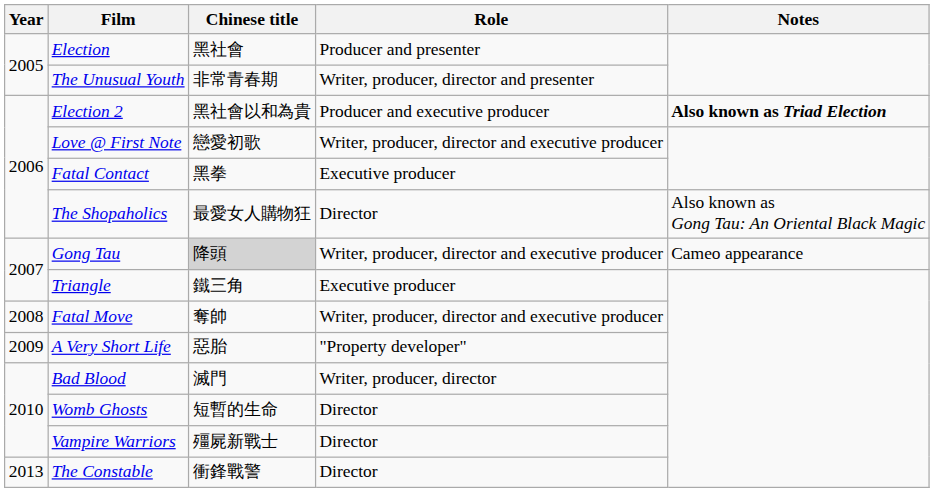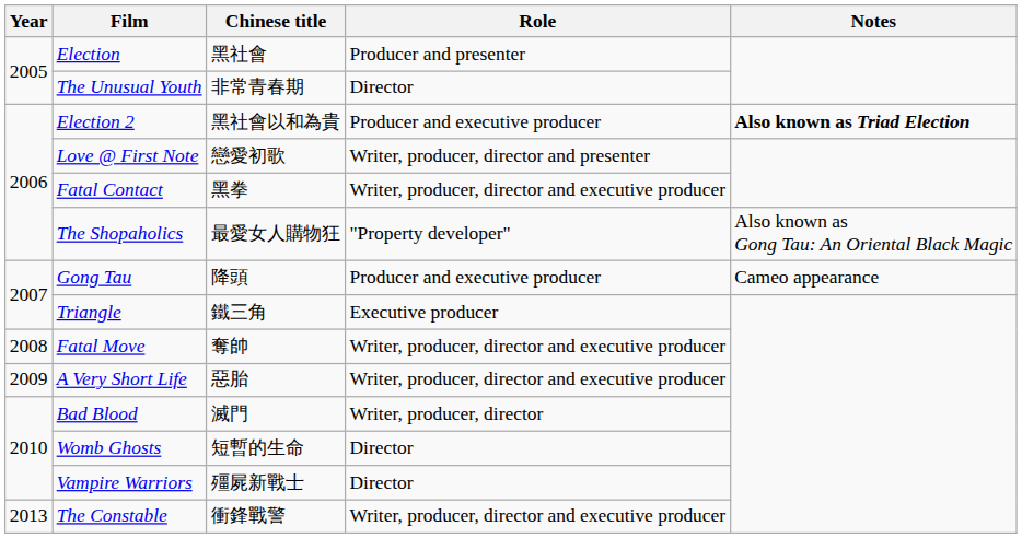 <table class="wikitable" style="font-size: 90%;">
 <tr>
 <th>Year</th>
 <th>Film</th>
 <th>Chinese title</th>
 <th>Role</th>
 <th>Notes</th>
 </tr>
 <tr>
 <td rowspan="2">2005</td>
 <td><em><a href='#'>Election</a></em></td>
 <td>黑社會</td>
 <td>Producer and presenter</td>
 </tr>
 <tr>
 <td><em><a href='#'>The Unusual Youth</a></em></td>
 <td>非常青春期</td>
-<td>Writer, producer, director and presenter</td>
+<td>Director</td>
 </tr>
 <tr>
 <td rowspan="4">2006</td>
 <td><em><a href='#'>Election 2</a></em></td>
 <td>黑社會以和為貴</td>
 <td>Producer and executive producer</td>
 <td><strong>Also known as <em>Triad Election</em></strong></td>
 </tr>
 <tr>
 <td><em><a href='#'>Love @ First Note</a></em></td>
 <td>戀愛初歌</td>
-<td>Writer, producer, director and executive producer</td>
+<td>Writer, producer, director and presenter</td>
 </tr>
 <tr>
 <td><em><a href='#'>Fatal Contact</a></em></td>
 <td>黑拳</td>
-<td>Executive producer</td>
+<td>Writer, producer, director and executive producer</td>
 </tr>
 <tr>
 <td><em><a href='#'>The Shopaholics</a></em></td>
 <td>最愛女人購物狂</td>
-<td>Director</td>
+<td>"Property developer"</td>
 <td>Also known as<br><em>Gong Tau: An Oriental Black Magic</em></td>
 </tr>
 <tr>
 <td rowspan="2">2007</td>
 <td><em><a href='#'>Gong Tau</a></em></td>
-<td style="background: lightgrey;">降頭</td>
-<td>Writer, producer, director and executive producer</td>
+<td>降頭</td>
+<td>Producer and executive producer</td>
 <td>Cameo appearance</td>
 </tr>
 <tr>
 <td><em><a href='#'>Triangle</a></em></td>
 <td>鐵三角</td>
 <td>Executive producer</td>
 </tr>
 <tr>
 <td rowspan="1">2008</td>
 <td><em><a href='#'>Fatal Move</a></em></td>
 <td>奪帥</td>
 <td>Writer, producer, director and executive producer</td>
 </tr>
 <tr>
 <td rowspan="1">2009</td>
 <td><em><a href='#'>A Very Short Life</a></em></td>
 <td>惡胎</td>
-<td>"Property developer"</td>
+<td>Writer, producer, director and executive producer</td>
 </tr>
 <tr>
 <td rowspan=3>2010</td>
 <td><em><a href='#'>Bad Blood</a></em></td>
 <td>滅門</td>
 <td>Writer, producer, director</td>
 </tr>
 <tr>
 <td><em><a href='#'>Womb Ghosts</a></em></td>
 <td>短暫的生命</td>
 <td>Director</td>
 </tr>
 <tr>
 <td><em><a href='#'>Vampire Warriors</a></em></td>
 <td>殭屍新戰士</td>
 <td>Director</td>
 </tr>
 <tr>
 <td rowspan=1>2013</td>
 <td><em><a href='#'>The Constable</a></em></td>
 <td>衝鋒戰警</td>
-<td>Director</td>
+<td>Writer, producer, director and executive producer</td>
 </tr>
 </table>
